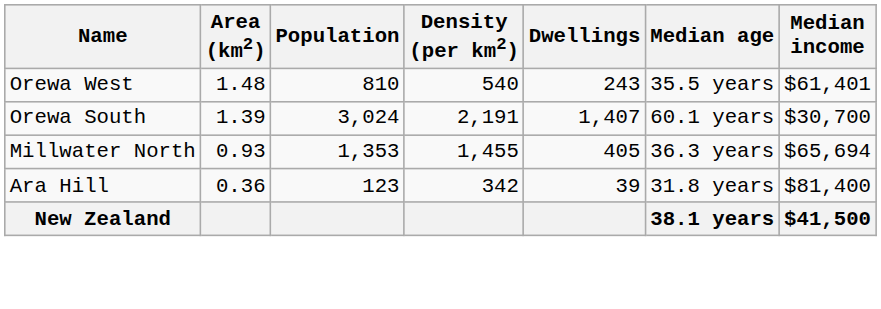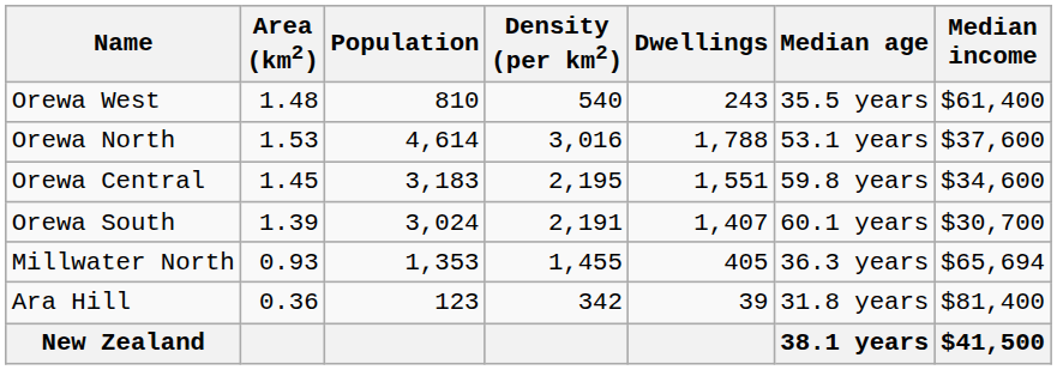 <table class="wikitable">
 <tr>
 <th>Name</th>
 <th>Area<br>(km<sup>2</sup>)</th>
 <th>Population</th>
 <th>Density<br>(per km<sup>2</sup>)</th>
 <th>Dwellings</th>
 <th>Median age</th>
 <th>Median<br>income</th>
 </tr>
 <tr>
 <td>Orewa West</td>
 <td style="text-align:right;">1.48</td>
 <td style="text-align:right;">810</td>
 <td style="text-align:right;">540</td>
 <td style="text-align:right;">243</td>
 <td>35.5 years</td>
-<td>$61,401</td>
+<td>$61,400</td>
+</tr>
+<tr>
+<td>Orewa North</td>
+<td style="text-align:right;">1.53</td>
+<td style="text-align:right;">4,614</td>
+<td style="text-align:right;">3,016</td>
+<td style="text-align:right;">1,788</td>
+<td>53.1 years</td>
+<td>$37,600</td>
+</tr>
+<tr>
+<td>Orewa Central</td>
+<td style="text-align:right;">1.45</td>
+<td style="text-align:right;">3,183</td>
+<td style="text-align:right;">2,195</td>
+<td style="text-align:right;">1,551</td>
+<td>59.8 years</td>
+<td>$34,600</td>
 </tr>
 <tr>
 <td>Orewa South</td>
 <td style="text-align:right;">1.39</td>
 <td style="text-align:right;">3,024</td>
 <td style="text-align:right;">2,191</td>
 <td style="text-align:right;">1,407</td>
 <td>60.1 years</td>
 <td>$30,700</td>
 </tr>
 <tr>
 <td>Millwater North</td>
 <td style="text-align:right;">0.93</td>
 <td style="text-align:right;">1,353</td>
 <td style="text-align:right;">1,455</td>
 <td style="text-align:right;">405</td>
 <td>36.3 years</td>
 <td>$65,694</td>
 </tr>
 <tr>
 <td>Ara Hill</td>
 <td style="text-align:right;">0.36</td>
 <td style="text-align:right;">123</td>
 <td style="text-align:right;">342</td>
 <td style="text-align:right;">39</td>
 <td>31.8 years</td>
 <td>$81,400</td>
 </tr>
 <tr>
 <th>New Zealand</th>
 <th></th>
 <th></th>
 <th></th>
 <th></th>
 <th>38.1 years</th>
 <th style="text-align:left;">$41,500</th>
 </tr>
 </table>
